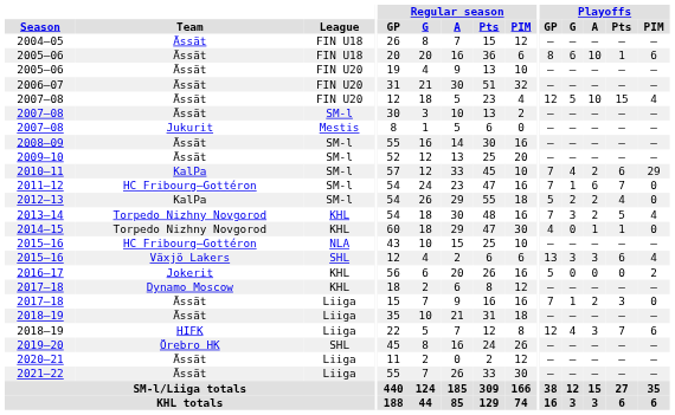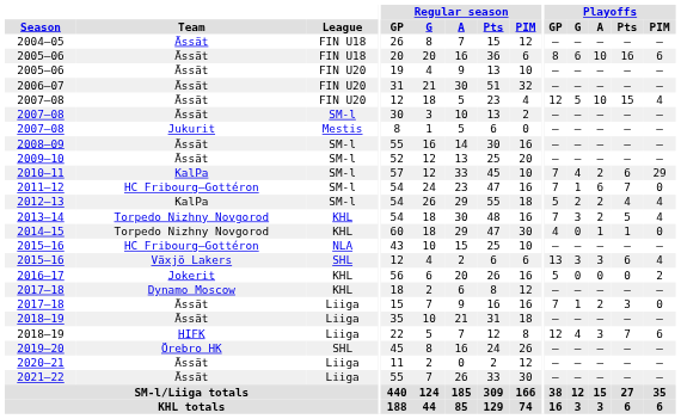 <table border="0" cellpadding="1" cellspacing="0" style="text-align:center; width:60em">
 <tr bgcolor="#e0e0e0">
 <th colspan="3"  bgcolor="#ffffff"></th>
 <th rowspan="100" bgcolor="#ffffff"></th>
 <th colspan="5"><a href='#'>Regular season</a></th>
 <th rowspan="100" bgcolor="#ffffff"></th>
 <th colspan="5"><a href='#'>Playoffs</a></th>
 </tr>
 <tr bgcolor="#e0e0e0">
 <th><a href='#'>Season</a></th>
 <th>Team</th>
 <th>League</th>
 <th>GP</th>
 <th><a href='#'>G</a></th>
 <th><a href='#'>A</a></th>
 <th><a href='#'>Pts</a></th>
 <th><a href='#'>PIM</a></th>
 <th>GP</th>
 <th>G</th>
 <th>A</th>
 <th>Pts</th>
 <th>PIM</th>
 </tr>
 <tr>
 <td>2004–05</td>
 <td><a href='#'>Ässät</a></td>
 <td>FIN U18</td>
 <td>26</td>
 <td>8</td>
 <td>7</td>
 <td>15</td>
 <td>12</td>
 <td>—</td>
 <td>—</td>
 <td>—</td>
 <td>—</td>
 <td>—</td>
 </tr>
 <tr bgcolor="#f0f0f0">
 <td>2005–06</td>
 <td>Ässät</td>
 <td>FIN U18</td>
 <td>20</td>
 <td>20</td>
 <td>16</td>
 <td>36</td>
 <td>6</td>
 <td>8</td>
 <td>6</td>
 <td>10</td>
-<td>1</td>
+<td>16</td>
 <td>6</td>
 </tr>
 <tr>
 <td>2005–06</td>
 <td>Ässät</td>
 <td>FIN U20</td>
 <td>19</td>
 <td>4</td>
 <td>9</td>
 <td>13</td>
 <td>10</td>
 <td>—</td>
 <td>—</td>
 <td>—</td>
 <td>—</td>
 <td>—</td>
 </tr>
 <tr bgcolor="#f0f0f0">
 <td>2006–07</td>
 <td>Ässät</td>
 <td>FIN U20</td>
 <td>31</td>
 <td>21</td>
 <td>30</td>
 <td>51</td>
 <td>32</td>
 <td>—</td>
 <td>—</td>
 <td>—</td>
 <td>—</td>
 <td>—</td>
 </tr>
 <tr>
 <td>2007–08</td>
 <td>Ässät</td>
 <td>FIN U20</td>
 <td>12</td>
 <td>18</td>
 <td>5</td>
 <td>23</td>
 <td>4</td>
 <td>12</td>
 <td>5</td>
 <td>10</td>
 <td>15</td>
 <td>4</td>
 </tr>
 <tr bgcolor="#f0f0f0">
 <td><a href='#'>2007–08</a></td>
 <td>Ässät</td>
 <td><a href='#'>SM-l</a></td>
 <td>30</td>
 <td>3</td>
 <td>10</td>
 <td>13</td>
 <td>2</td>
 <td>—</td>
 <td>—</td>
 <td>—</td>
 <td>—</td>
 <td>—</td>
 </tr>
 <tr>
 <td><a href='#'>2007–08</a></td>
 <td><a href='#'>Jukurit</a></td>
 <td><a href='#'>Mestis</a></td>
 <td>8</td>
 <td>1</td>
 <td>5</td>
 <td>6</td>
 <td>0</td>
 <td>—</td>
 <td>—</td>
 <td>—</td>
 <td>—</td>
 <td>—</td>
 </tr>
 <tr bgcolor="#f0f0f0">
 <td><a href='#'>2008–09</a></td>
 <td>Ässät</td>
 <td>SM-l</td>
 <td>55</td>
 <td>16</td>
 <td>14</td>
 <td>30</td>
 <td>16</td>
 <td>—</td>
 <td>—</td>
 <td>—</td>
 <td>—</td>
 <td>—</td>
 </tr>
 <tr>
 <td><a href='#'>2009–10</a></td>
 <td>Ässät</td>
 <td>SM-l</td>
 <td>52</td>
 <td>12</td>
 <td>13</td>
 <td>25</td>
 <td>20</td>
 <td>—</td>
 <td>—</td>
 <td>—</td>
 <td>—</td>
 <td>—</td>
 </tr>
 <tr bgcolor="#f0f0f0">
 <td><a href='#'>2010–11</a></td>
 <td><a href='#'>KalPa</a></td>
 <td>SM-l</td>
 <td>57</td>
 <td>12</td>
 <td>33</td>
 <td>45</td>
 <td>10</td>
 <td>7</td>
 <td>4</td>
 <td>2</td>
 <td>6</td>
 <td>29</td>
 </tr>
 <tr>
 <td><a href='#'>2011–12</a></td>
 <td><a href='#'>HC Fribourg–Gottéron</a></td>
 <td>SM-l</td>
 <td>54</td>
 <td>24</td>
 <td>23</td>
 <td>47</td>
 <td>16</td>
 <td>7</td>
 <td>1</td>
 <td>6</td>
 <td>7</td>
 <td>0</td>
 </tr>
 <tr bgcolor="#f0f0f0">
 <td><a href='#'>2012–13</a></td>
 <td>KalPa</td>
 <td>SM-l</td>
 <td>54</td>
 <td>26</td>
 <td>29</td>
 <td>55</td>
 <td>18</td>
 <td>5</td>
 <td>2</td>
 <td>2</td>
 <td>4</td>
-<td>0</td>
+<td>4</td>
 </tr>
 <tr>
 <td><a href='#'>2013–14</a></td>
 <td><a href='#'>Torpedo Nizhny Novgorod</a></td>
 <td><a href='#'>KHL</a></td>
 <td>54</td>
 <td>18</td>
 <td>30</td>
 <td>48</td>
 <td>16</td>
 <td>7</td>
 <td>3</td>
 <td>2</td>
 <td>5</td>
 <td>4</td>
 </tr>
 <tr bgcolor="#f0f0f0">
 <td><a href='#'>2014–15</a></td>
 <td>Torpedo Nizhny Novgorod</td>
 <td>KHL</td>
 <td>60</td>
 <td>18</td>
 <td>29</td>
 <td>47</td>
 <td>30</td>
 <td>4</td>
 <td>0</td>
 <td>1</td>
 <td>1</td>
 <td>0</td>
 </tr>
 <tr>
 <td><a href='#'>2015–16</a></td>
 <td><a href='#'>HC Fribourg–Gottéron</a></td>
 <td><a href='#'>NLA</a></td>
 <td>43</td>
 <td>10</td>
 <td>15</td>
 <td>25</td>
 <td>10</td>
 <td>—</td>
 <td>—</td>
 <td>—</td>
 <td>—</td>
 <td>—</td>
 </tr>
 <tr bgcolor="#f0f0f0">
 <td><a href='#'>2015–16</a></td>
 <td><a href='#'>Växjö Lakers</a></td>
 <td><a href='#'>SHL</a></td>
 <td>12</td>
 <td>4</td>
 <td>2</td>
 <td>6</td>
 <td>6</td>
 <td>13</td>
 <td>3</td>
 <td>3</td>
 <td>6</td>
 <td>4</td>
 </tr>
 <tr>
 <td><a href='#'>2016–17</a></td>
 <td><a href='#'>Jokerit</a></td>
 <td>KHL</td>
 <td>56</td>
 <td>6</td>
 <td>20</td>
 <td>26</td>
 <td>16</td>
 <td>5</td>
 <td>0</td>
 <td>0</td>
 <td>0</td>
 <td>2</td>
 </tr>
 <tr bgcolor="#f0f0f0">
 <td><a href='#'>2017–18</a></td>
 <td><a href='#'>Dynamo Moscow</a></td>
 <td>KHL</td>
 <td>18</td>
 <td>2</td>
 <td>6</td>
 <td>8</td>
 <td>12</td>
 <td>—</td>
 <td>—</td>
 <td>—</td>
 <td>—</td>
 <td>—</td>
 </tr>
 <tr>
 <td><a href='#'>2017–18</a></td>
 <td>Ässät</td>
 <td>Liiga</td>
 <td>15</td>
 <td>7</td>
 <td>9</td>
 <td>16</td>
 <td>16</td>
 <td>7</td>
 <td>1</td>
 <td>2</td>
 <td>3</td>
 <td>0</td>
 </tr>
 <tr bgcolor="#f0f0f0">
 <td><a href='#'>2018–19</a></td>
 <td>Ässät</td>
 <td>Liiga</td>
 <td>35</td>
 <td>10</td>
 <td>21</td>
 <td>31</td>
 <td>18</td>
 <td>—</td>
 <td>—</td>
 <td>—</td>
 <td>—</td>
 <td>—</td>
 </tr>
 <tr>
 <td>2018–19</td>
 <td><a href='#'>HIFK</a></td>
 <td>Liiga</td>
 <td>22</td>
 <td>5</td>
 <td>7</td>
 <td>12</td>
 <td>8</td>
 <td>12</td>
 <td>4</td>
 <td>3</td>
 <td>7</td>
 <td>6</td>
 </tr>
 <tr bgcolor="#f0f0f0">
 <td><a href='#'>2019–20</a></td>
 <td><a href='#'>Örebro HK</a></td>
 <td>SHL</td>
 <td>45</td>
 <td>8</td>
 <td>16</td>
 <td>24</td>
 <td>26</td>
 <td>—</td>
 <td>—</td>
 <td>—</td>
 <td>—</td>
 <td>—</td>
 </tr>
 <tr>
 <td><a href='#'>2020–21</a></td>
 <td>Ässät</td>
 <td>Liiga</td>
 <td>11</td>
 <td>2</td>
 <td>0</td>
 <td>2</td>
 <td>12</td>
 <td>—</td>
 <td>—</td>
 <td>—</td>
 <td>—</td>
 <td>—</td>
 </tr>
 <tr bgcolor="#f0f0f0">
 <td><a href='#'>2021–22</a></td>
 <td>Ässät</td>
 <td>Liiga</td>
 <td>55</td>
 <td>7</td>
 <td>26</td>
 <td>33</td>
 <td>30</td>
 <td>—</td>
 <td>—</td>
 <td>—</td>
 <td>—</td>
 <td>—</td>
 </tr>
 <tr bgcolor="#e0e0e0">
 <th colspan="3">SM-l/Liiga totals</th>
 <th>440</th>
 <th>124</th>
 <th>185</th>
 <th>309</th>
 <th>166</th>
 <th>38</th>
 <th>12</th>
 <th>15</th>
 <th>27</th>
 <th>35</th>
 </tr>
 <tr bgcolor="#e0e0e0">
 <th colspan="3">KHL totals</th>
 <th>188</th>
 <th>44</th>
 <th>85</th>
 <th>129</th>
 <th>74</th>
 <th>16</th>
 <th>3</th>
 <th>3</th>
 <th>6</th>
 <th>6</th>
 </tr>
 </table>
